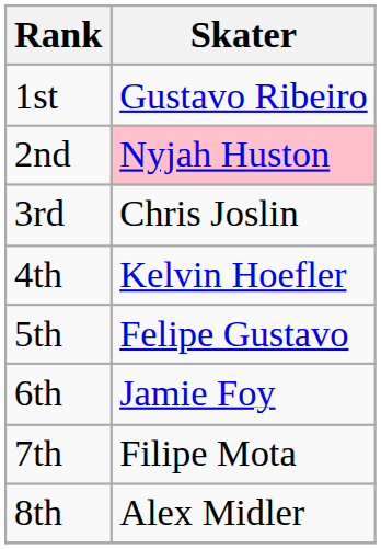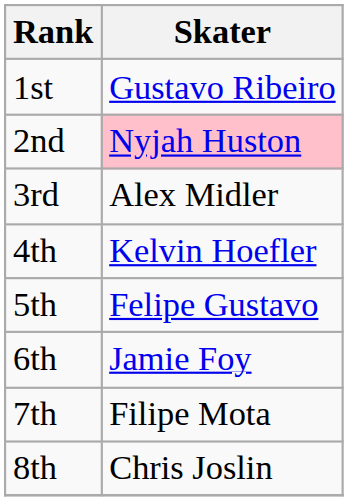 <table class="wikitable">
 <tr>
 <th>Rank</th>
 <th>Skater</th>
 </tr>
 <tr>
 <td>1st</td>
 <td><a href='#'>Gustavo Ribeiro</a></td>
 </tr>
 <tr>
 <td>2nd</td>
 <td style="background: pink;"><a href='#'>Nyjah Huston</a></td>
 </tr>
 <tr>
 <td>3rd</td>
-<td>Chris Joslin</td>
+<td>Alex Midler</td>
 </tr>
 <tr>
 <td>4th</td>
 <td><a href='#'>Kelvin Hoefler</a></td>
 </tr>
 <tr>
 <td>5th</td>
 <td><a href='#'>Felipe Gustavo</a></td>
 </tr>
 <tr>
 <td>6th</td>
 <td><a href='#'>Jamie Foy</a></td>
 </tr>
 <tr>
 <td>7th</td>
 <td>Filipe Mota</td>
 </tr>
 <tr>
 <td>8th</td>
-<td>Alex Midler</td>
+<td>Chris Joslin</td>
 </tr>
 <tr>
 </tr>
 </table>
